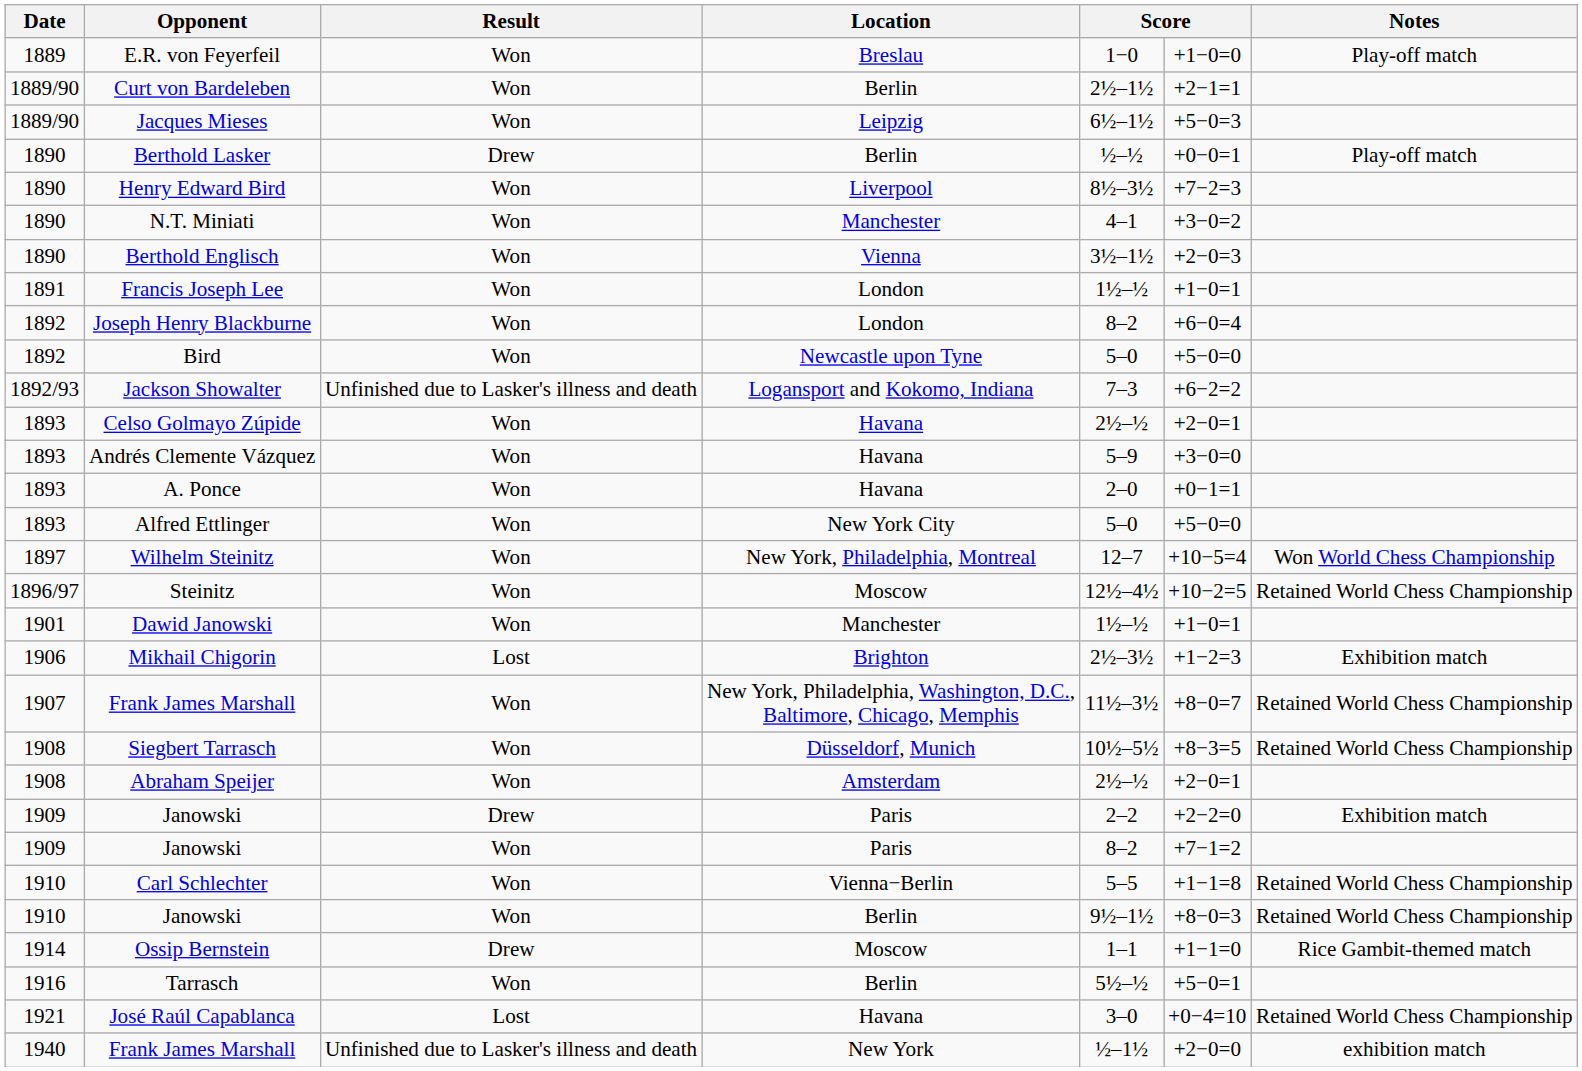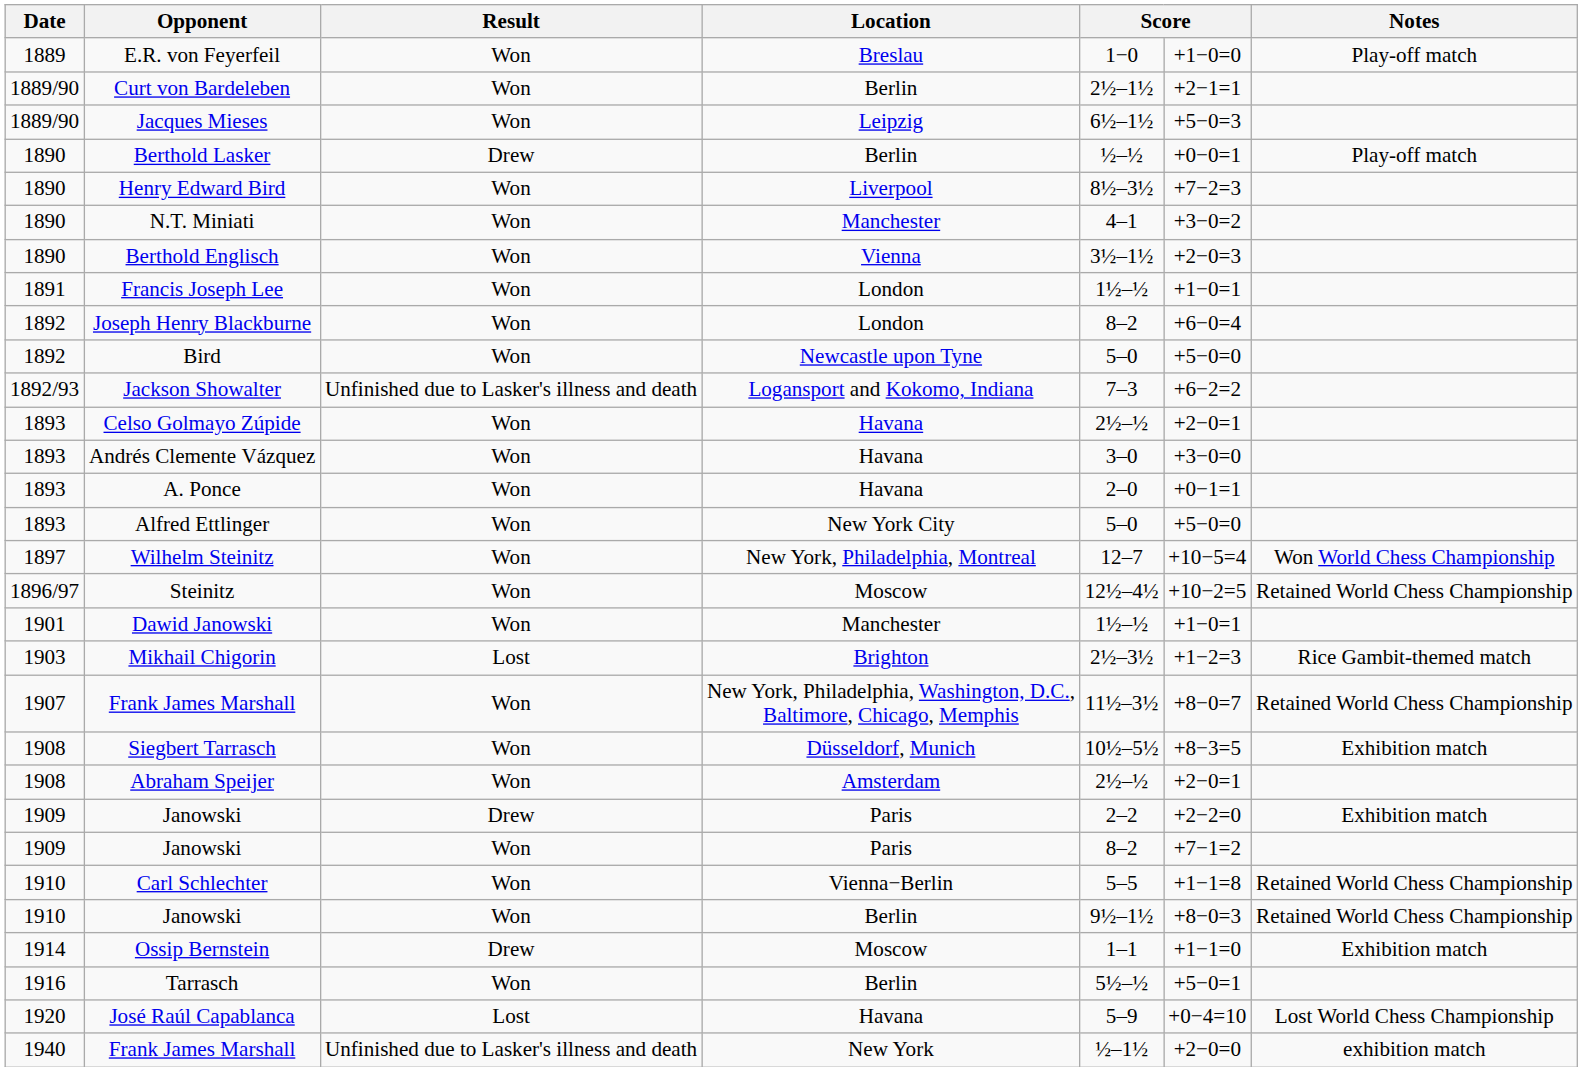 <table class="wikitable sortable" style="text-align:center; margin:1em auto 1em auto;">
 <tr>
 <th>Date</th>
 <th>Opponent</th>
 <th>Result</th>
 <th class="unsortable">Location</th>
 <th class="unsortable" colspan="2">Score</th>
 <th class="unsortable">Notes<br></th>
 </tr>
 <tr>
 <td>1889</td>
 <td>E.R. von Feyerfeil</td>
 <td>Won</td>
 <td><a href='#'>Breslau</a></td>
 <td>1−0</td>
 <td>+1−0=0</td>
 <td>Play-off match</td>
 </tr>
 <tr>
 <td>1889/90</td>
 <td><a href='#'>Curt von Bardeleben</a></td>
 <td>Won</td>
 <td>Berlin</td>
 <td>2½–1½</td>
 <td>+2−1=1</td>
 <td> </td>
 </tr>
 <tr>
 <td>1889/90</td>
 <td><a href='#'>Jacques Mieses</a></td>
 <td>Won</td>
 <td><a href='#'>Leipzig</a></td>
 <td>6½–1½</td>
 <td>+5−0=3</td>
 <td> </td>
 </tr>
 <tr>
 <td>1890</td>
 <td><a href='#'>Berthold Lasker</a></td>
 <td>Drew</td>
 <td>Berlin</td>
 <td>½–½</td>
 <td>+0−0=1</td>
 <td>Play-off match</td>
 </tr>
 <tr>
 <td>1890</td>
 <td><a href='#'>Henry Edward Bird</a></td>
 <td>Won</td>
 <td><a href='#'>Liverpool</a></td>
 <td>8½–3½</td>
 <td>+7−2=3</td>
 <td> </td>
 </tr>
 <tr>
 <td>1890</td>
 <td>N.T. Miniati</td>
 <td>Won</td>
 <td><a href='#'>Manchester</a></td>
 <td>4–1</td>
 <td>+3−0=2</td>
 <td> </td>
 </tr>
 <tr>
 <td>1890</td>
 <td><a href='#'>Berthold Englisch</a></td>
 <td>Won</td>
 <td><a href='#'>Vienna</a></td>
 <td>3½–1½</td>
 <td>+2−0=3</td>
 <td> </td>
 </tr>
 <tr>
 <td>1891</td>
 <td><a href='#'>Francis Joseph Lee</a></td>
 <td>Won</td>
 <td>London</td>
 <td>1½–½</td>
 <td>+1−0=1</td>
 <td> </td>
 </tr>
 <tr>
 <td>1892</td>
 <td><a href='#'>Joseph Henry Blackburne</a></td>
 <td>Won</td>
 <td>London</td>
 <td>8–2</td>
 <td>+6−0=4</td>
 <td> </td>
 </tr>
 <tr>
 <td>1892</td>
 <td>Bird</td>
 <td>Won</td>
 <td><a href='#'>Newcastle upon Tyne</a></td>
 <td>5–0</td>
 <td>+5−0=0</td>
 <td> </td>
 </tr>
 <tr>
 <td>1892/93</td>
 <td><a href='#'>Jackson Showalter</a></td>
 <td>Unfinished due to Lasker's illness and death</td>
 <td><a href='#'>Logansport</a> and <a href='#'>Kokomo, Indiana</a></td>
 <td>7–3</td>
 <td>+6−2=2</td>
 <td> </td>
 </tr>
 <tr>
 <td>1893</td>
 <td><a href='#'>Celso Golmayo Zúpide</a></td>
 <td>Won</td>
 <td><a href='#'>Havana</a></td>
 <td>2½–½</td>
 <td>+2−0=1</td>
 <td> </td>
 </tr>
 <tr>
 <td>1893</td>
 <td>Andrés Clemente Vázquez</td>
 <td>Won</td>
 <td>Havana</td>
-<td>5–9</td>
+<td>3–0</td>
 <td>+3−0=0</td>
 <td> </td>
 </tr>
 <tr>
 <td>1893</td>
 <td>A. Ponce</td>
 <td>Won</td>
 <td>Havana</td>
 <td>2–0</td>
 <td>+0−1=1</td>
 <td>  </td>
 </tr>
 <tr>
 <td>1893</td>
 <td>Alfred Ettlinger</td>
 <td>Won</td>
 <td>New York City</td>
 <td>5–0</td>
 <td>+5−0=0</td>
 <td>  </td>
 </tr>
 <tr>
 <td>1897</td>
 <td><a href='#'>Wilhelm Steinitz</a></td>
 <td>Won</td>
 <td>New York, <a href='#'>Philadelphia</a>, <a href='#'>Montreal</a></td>
 <td>12–7</td>
 <td>+10−5=4</td>
 <td>Won <a href='#'>World Chess Championship</a></td>
 </tr>
 <tr>
 <td>1896/97</td>
 <td>Steinitz</td>
 <td>Won</td>
 <td>Moscow</td>
 <td>12½–4½</td>
 <td>+10−2=5</td>
 <td>Retained World Chess Championship</td>
 </tr>
 <tr>
 <td>1901</td>
 <td><a href='#'>Dawid Janowski</a></td>
 <td>Won</td>
 <td>Manchester</td>
 <td>1½–½</td>
 <td>+1−0=1</td>
 <td> </td>
 </tr>
 <tr>
-<td>1906</td>
+<td>1903</td>
 <td><a href='#'>Mikhail Chigorin</a></td>
 <td>Lost</td>
 <td><a href='#'>Brighton</a></td>
 <td>2½–3½</td>
 <td>+1−2=3</td>
-<td>Exhibition match</td>
+<td>Rice Gambit-themed match</td>
 </tr>
 <tr>
 <td>1907</td>
 <td><a href='#'>Frank James Marshall</a></td>
 <td>Won</td>
 <td>New York, Philadelphia, <a href='#'>Washington, D.C.</a>,<br> <a href='#'>Baltimore</a>, <a href='#'>Chicago</a>, <a href='#'>Memphis</a></td>
 <td>11½–3½</td>
 <td>+8−0=7</td>
 <td>Retained World Chess Championship</td>
 </tr>
 <tr>
 <td>1908</td>
 <td><a href='#'>Siegbert Tarrasch</a></td>
 <td>Won</td>
 <td><a href='#'>Düsseldorf</a>, <a href='#'>Munich</a></td>
 <td>10½–5½</td>
 <td>+8−3=5</td>
-<td>Retained World Chess Championship</td>
+<td>Exhibition match</td>
 </tr>
 <tr>
 <td>1908</td>
 <td><a href='#'>Abraham Speijer</a></td>
 <td>Won</td>
 <td><a href='#'>Amsterdam</a></td>
 <td>2½–½</td>
 <td>+2−0=1</td>
 <td>  </td>
 </tr>
 <tr>
 <td>1909</td>
 <td>Janowski</td>
 <td>Drew</td>
 <td>Paris</td>
 <td>2–2</td>
 <td>+2−2=0</td>
 <td>Exhibition match</td>
 </tr>
 <tr>
 <td>1909</td>
 <td>Janowski</td>
 <td>Won</td>
 <td>Paris</td>
 <td>8–2</td>
 <td>+7−1=2</td>
 <td> </td>
 </tr>
 <tr>
 <td>1910</td>
 <td><a href='#'>Carl Schlechter</a></td>
 <td>Won</td>
 <td>Vienna−Berlin</td>
 <td>5–5</td>
 <td>+1−1=8</td>
 <td>Retained World Chess Championship</td>
 </tr>
 <tr>
 <td>1910</td>
 <td>Janowski</td>
 <td>Won</td>
 <td>Berlin</td>
 <td>9½–1½</td>
 <td>+8−0=3</td>
 <td>Retained World Chess Championship</td>
 </tr>
 <tr>
 <td>1914</td>
 <td><a href='#'>Ossip Bernstein</a></td>
 <td>Drew</td>
 <td>Moscow</td>
 <td>1–1</td>
 <td>+1−1=0</td>
-<td>Rice Gambit-themed match</td>
+<td>Exhibition match</td>
 </tr>
 <tr>
 <td>1916</td>
 <td>Tarrasch</td>
 <td>Won</td>
 <td>Berlin</td>
 <td>5½–½</td>
 <td>+5−0=1</td>
 <td> </td>
 </tr>
 <tr>
-<td>1921</td>
+<td>1920</td>
 <td><a href='#'>José Raúl Capablanca</a></td>
 <td>Lost</td>
 <td>Havana</td>
-<td>3–0</td>
+<td>5–9</td>
 <td>+0−4=10</td>
-<td>Retained World Chess Championship</td>
+<td>Lost World Chess Championship</td>
 </tr>
 <tr>
 <td>1940</td>
 <td><a href='#'>Frank James Marshall</a></td>
 <td>Unfinished due to Lasker's illness and death</td>
 <td>New York</td>
 <td>½–1½</td>
 <td>+2−0=0</td>
 <td>exhibition match</td>
 </tr>
 </table>
